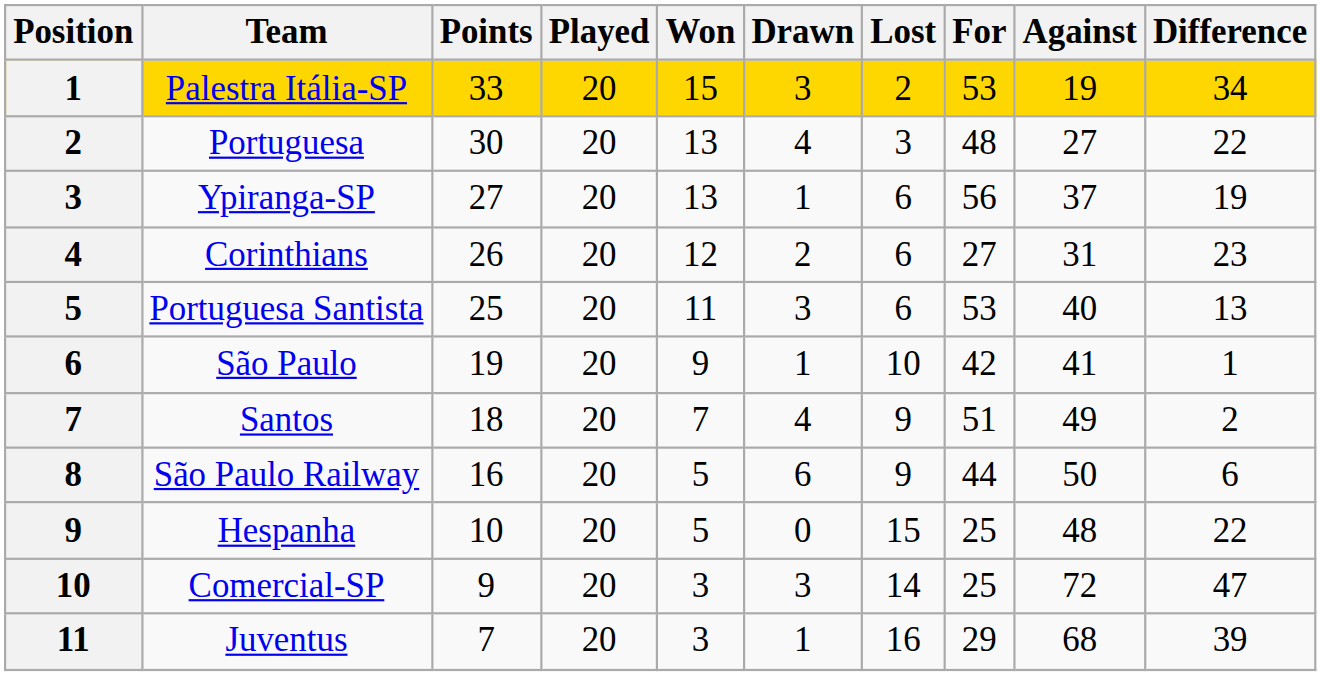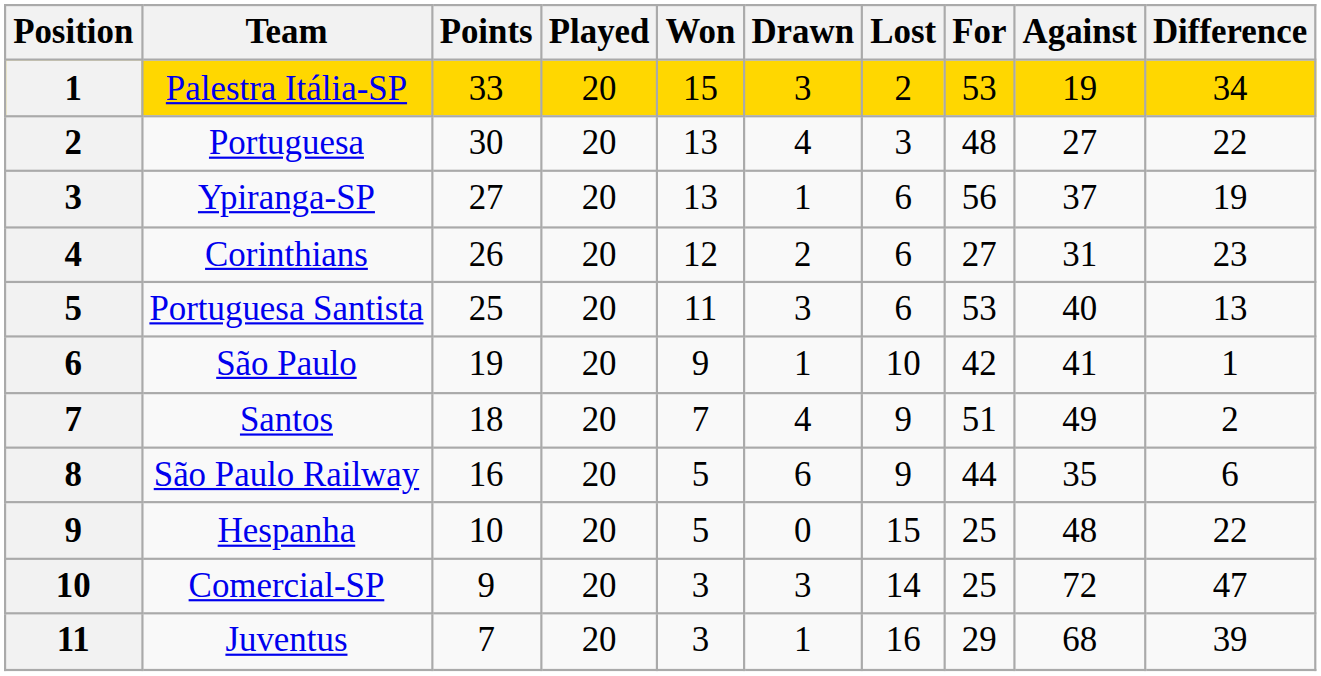 <table class="wikitable" style="text-align:center">
 <tr>
 <th>Position</th>
 <th>Team</th>
 <th>Points</th>
 <th>Played</th>
 <th>Won</th>
 <th>Drawn</th>
 <th>Lost</th>
 <th>For</th>
 <th>Against</th>
 <th>Difference</th>
 </tr>
 <tr style="background: gold;">
 <th>1</th>
 <td><a href='#'>Palestra Itália-SP</a></td>
 <td>33</td>
 <td>20</td>
 <td>15</td>
 <td>3</td>
 <td>2</td>
 <td>53</td>
 <td>19</td>
 <td>34</td>
 </tr>
 <tr>
 <th>2</th>
 <td><a href='#'>Portuguesa</a></td>
 <td>30</td>
 <td>20</td>
 <td>13</td>
 <td>4</td>
 <td>3</td>
 <td>48</td>
 <td>27</td>
 <td>22</td>
 </tr>
 <tr>
 <th>3</th>
 <td><a href='#'>Ypiranga-SP</a></td>
 <td>27</td>
 <td>20</td>
 <td>13</td>
 <td>1</td>
 <td>6</td>
 <td>56</td>
 <td>37</td>
 <td>19</td>
 </tr>
 <tr>
 <th>4</th>
 <td><a href='#'>Corinthians</a></td>
 <td>26</td>
 <td>20</td>
 <td>12</td>
 <td>2</td>
 <td>6</td>
 <td>27</td>
 <td>31</td>
 <td>23</td>
 </tr>
 <tr>
 <th>5</th>
 <td><a href='#'>Portuguesa Santista</a></td>
 <td>25</td>
 <td>20</td>
 <td>11</td>
 <td>3</td>
 <td>6</td>
 <td>53</td>
 <td>40</td>
 <td>13</td>
 </tr>
 <tr>
 <th>6</th>
 <td><a href='#'>São Paulo</a></td>
 <td>19</td>
 <td>20</td>
 <td>9</td>
 <td>1</td>
 <td>10</td>
 <td>42</td>
 <td>41</td>
 <td>1</td>
 </tr>
 <tr>
 <th>7</th>
 <td><a href='#'>Santos</a></td>
 <td>18</td>
 <td>20</td>
 <td>7</td>
 <td>4</td>
 <td>9</td>
 <td>51</td>
 <td>49</td>
 <td>2</td>
 </tr>
 <tr>
 <th>8</th>
 <td><a href='#'>São Paulo Railway</a></td>
 <td>16</td>
 <td>20</td>
 <td>5</td>
 <td>6</td>
 <td>9</td>
 <td>44</td>
-<td>50</td>
+<td>35</td>
 <td>6</td>
 </tr>
 <tr>
 <th>9</th>
 <td><a href='#'>Hespanha</a></td>
 <td>10</td>
 <td>20</td>
 <td>5</td>
 <td>0</td>
 <td>15</td>
 <td>25</td>
 <td>48</td>
 <td>22</td>
 </tr>
 <tr>
 <th>10</th>
 <td><a href='#'>Comercial-SP</a></td>
 <td>9</td>
 <td>20</td>
 <td>3</td>
 <td>3</td>
 <td>14</td>
 <td>25</td>
 <td>72</td>
 <td>47</td>
 </tr>
 <tr>
 <th>11</th>
 <td><a href='#'>Juventus</a></td>
 <td>7</td>
 <td>20</td>
 <td>3</td>
 <td>1</td>
 <td>16</td>
 <td>29</td>
 <td>68</td>
 <td>39</td>
 </tr>
 </table>
